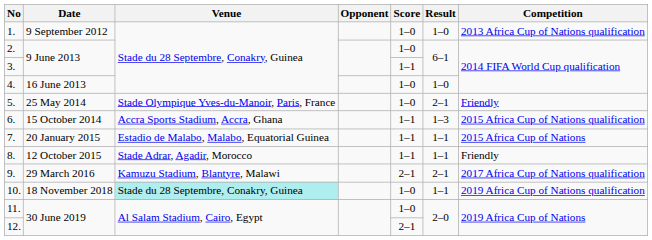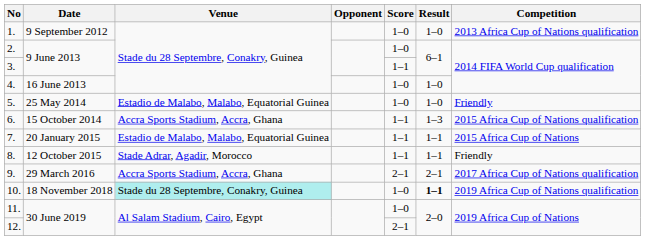 <table class="wikitable">
 <tr>
 <th>No</th>
 <th>Date</th>
 <th>Venue</th>
 <th>Opponent</th>
 <th>Score</th>
 <th>Result</th>
 <th>Competition</th>
 </tr>
 <tr>
 <td>1.</td>
 <td>9 September 2012</td>
 <td rowspan=4><a href='#'>Stade du 28 Septembre</a>, <a href='#'>Conakry</a>, Guinea</td>
 <td></td>
 <td align=center>1–0</td>
 <td align=center>1–0</td>
 <td><a href='#'>2013 Africa Cup of Nations qualification</a></td>
 </tr>
 <tr>
 <td>2.</td>
 <td rowspan="2">9 June 2013</td>
 <td rowspan="2"></td>
 <td align=center>1–0</td>
 <td rowspan="2" style="text-align:center">6–1</td>
 <td rowspan="3"><a href='#'>2014 FIFA World Cup qualification</a></td>
 </tr>
 <tr>
 <td>3.</td>
 <td align=center>1–1</td>
 </tr>
 <tr>
 <td>4.</td>
 <td>16 June 2013</td>
 <td></td>
 <td align=center>1–0</td>
 <td align=center>1–0</td>
 </tr>
 <tr>
 <td>5.</td>
 <td>25 May 2014</td>
-<td><a href='#'>Stade Olympique Yves-du-Manoir</a>, <a href='#'>Paris</a>, France</td>
+<td><a href='#'>Estadio de Malabo</a>, <a href='#'>Malabo</a>, Equatorial Guinea</td>
 <td></td>
 <td align=center>1–0</td>
-<td align=center>2–1</td>
+<td align=center>1–0</td>
 <td><a href='#'>Friendly</a></td>
 </tr>
 <tr>
 <td>6.</td>
 <td>15 October 2014</td>
 <td><a href='#'>Accra Sports Stadium</a>, <a href='#'>Accra</a>, Ghana</td>
 <td></td>
 <td align=center>1–1</td>
 <td align=center>1–3</td>
 <td><a href='#'>2015 Africa Cup of Nations qualification</a></td>
 </tr>
 <tr>
 <td>7.</td>
 <td>20 January 2015</td>
 <td><a href='#'>Estadio de Malabo</a>, <a href='#'>Malabo</a>, Equatorial Guinea</td>
 <td></td>
 <td align=center>1–1</td>
 <td align=center>1–1</td>
 <td><a href='#'>2015 Africa Cup of Nations</a></td>
 </tr>
 <tr>
 <td>8.</td>
 <td>12 October 2015</td>
 <td><a href='#'>Stade Adrar</a>, <a href='#'>Agadir</a>, Morocco</td>
 <td></td>
 <td align=center>1–1</td>
 <td align=center>1–1</td>
 <td>Friendly</td>
 </tr>
 <tr>
 <td>9.</td>
 <td>29 March 2016</td>
-<td><a href='#'>Kamuzu Stadium</a>, <a href='#'>Blantyre</a>, Malawi</td>
+<td><a href='#'>Accra Sports Stadium</a>, <a href='#'>Accra</a>, Ghana</td>
 <td></td>
 <td align=center>2–1</td>
 <td align=center>2–1</td>
 <td><a href='#'>2017 Africa Cup of Nations qualification</a></td>
 </tr>
 <tr>
 <td>10.</td>
 <td>18 November 2018</td>
 <td style="background: paleturquoise;">Stade du 28 Septembre, Conakry, Guinea</td>
 <td></td>
 <td align=center>1–0</td>
-<td align=center>1–1</td>
+<td align=center><strong>1–1</strong></td>
 <td><a href='#'>2019 Africa Cup of Nations qualification</a></td>
 </tr>
 <tr>
 <td>11.</td>
 <td rowspan="2">30 June 2019</td>
 <td rowspan="2"><a href='#'>Al Salam Stadium</a>, <a href='#'>Cairo</a>, Egypt</td>
 <td rowspan="2"></td>
 <td align=center>1–0</td>
 <td rowspan="2" style="text-align:center">2–0</td>
 <td rowspan="2"><a href='#'>2019 Africa Cup of Nations</a></td>
 </tr>
 <tr>
 <td>12.</td>
 <td align=center>2–1</td>
 </tr>
 </table>
